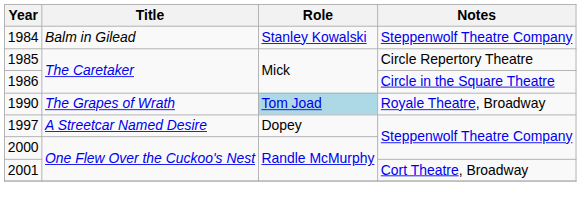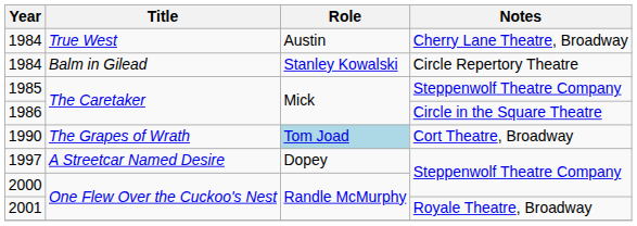 <table class="wikitable sortable">
 <tr>
 <th>Year</th>
 <th>Title</th>
 <th>Role</th>
 <th class="unsortable">Notes</th>
 </tr>
 <tr>
 <td>1984</td>
+<td><em><a href='#'>True West</a></em></td>
+<td>Austin</td>
+<td><a href='#'>Cherry Lane Theatre</a>, Broadway</td>
+</tr>
+<tr>
+<td>1984</td>
 <td><em>Balm in Gilead</em></td>
 <td><a href='#'>Stanley Kowalski</a></td>
-<td><a href='#'>Steppenwolf Theatre Company</a></td>
+<td>Circle Repertory Theatre</td>
 </tr>
 <tr>
 <td>1985</td>
 <td rowspan=2><em><a href='#'>The Caretaker</a></em></td>
 <td rowspan=2>Mick</td>
-<td>Circle Repertory Theatre</td>
+<td><a href='#'>Steppenwolf Theatre Company</a></td>
 </tr>
 <tr>
 <td>1986</td>
 <td><a href='#'>Circle in the Square Theatre</a></td>
 </tr>
 <tr>
 <td>1990</td>
 <td><em><a href='#'>The Grapes of Wrath</a></em></td>
 <td style="background: lightblue;"><a href='#'>Tom Joad</a></td>
-<td><a href='#'>Royale Theatre</a>, Broadway</td>
+<td><a href='#'>Cort Theatre</a>, Broadway</td>
 </tr>
 <tr>
 <td>1997</td>
 <td><em><a href='#'>A Streetcar Named Desire</a></em></td>
 <td>Dopey</td>
 <td rowspan=2><a href='#'>Steppenwolf Theatre Company</a></td>
 </tr>
 <tr>
 <td>2000</td>
 <td rowspan=2><em><a href='#'>One Flew Over the Cuckoo's Nest</a></em></td>
 <td rowspan=2><a href='#'>Randle McMurphy</a></td>
 </tr>
 <tr>
 <td>2001</td>
-<td><a href='#'>Cort Theatre</a>, Broadway</td>
+<td><a href='#'>Royale Theatre</a>, Broadway</td>
 </tr>
 <tr>
 </tr>
 </table>
